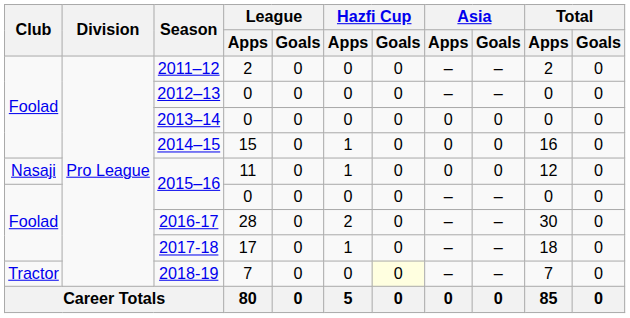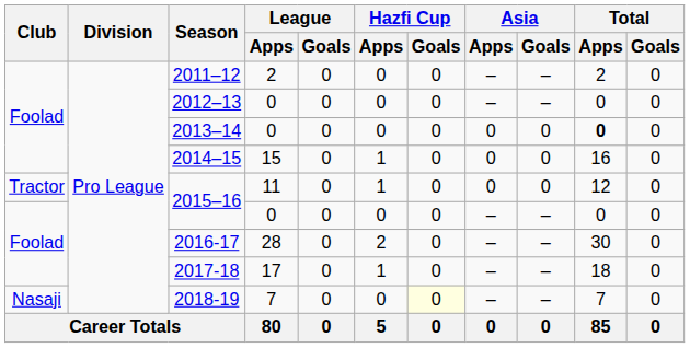 <table class="wikitable" style="text-align: center;">
 <tr>
 <th rowspan="2">Club</th>
 <th rowspan="2">Division</th>
 <th rowspan="2">Season</th>
 <th colspan="2">League</th>
 <th colspan="2"><a href='#'>Hazfi Cup</a></th>
 <th colspan="2"><a href='#'>Asia</a></th>
 <th colspan="2">Total</th>
 </tr>
 <tr>
 <th>Apps</th>
 <th>Goals</th>
 <th>Apps</th>
 <th>Goals</th>
 <th>Apps</th>
 <th>Goals</th>
 <th>Apps</th>
 <th>Goals</th>
 </tr>
 <tr>
 <td rowspan="4"><a href='#'>Foolad</a></td>
 <td rowspan="9"><a href='#'>Pro League</a></td>
 <td><a href='#'>2011–12</a></td>
 <td>2</td>
 <td>0</td>
 <td>0</td>
 <td>0</td>
 <td>–</td>
 <td>–</td>
 <td>2</td>
 <td>0</td>
 </tr>
 <tr>
 <td><a href='#'>2012–13</a></td>
 <td>0</td>
 <td>0</td>
 <td>0</td>
 <td>0</td>
 <td>–</td>
 <td>–</td>
 <td>0</td>
 <td>0</td>
 </tr>
 <tr>
 <td><a href='#'>2013–14</a></td>
 <td>0</td>
 <td>0</td>
 <td>0</td>
 <td>0</td>
 <td>0</td>
 <td>0</td>
-<td>0</td>
+<td><strong>0</strong></td>
 <td>0</td>
 </tr>
 <tr>
 <td><a href='#'>2014–15</a></td>
 <td>15</td>
 <td>0</td>
 <td>1</td>
 <td>0</td>
 <td>0</td>
 <td>0</td>
 <td>16</td>
 <td>0</td>
 </tr>
 <tr>
-<td><a href='#'>Nasaji</a></td>
+<td><a href='#'>Tractor</a></td>
 <td rowspan="2"><a href='#'>2015–16</a></td>
 <td>11</td>
 <td>0</td>
 <td>1</td>
 <td>0</td>
 <td>0</td>
 <td>0</td>
 <td>12</td>
 <td>0</td>
 </tr>
 <tr>
 <td rowspan="3"><a href='#'>Foolad</a></td>
 <td>0</td>
 <td>0</td>
 <td>0</td>
 <td>0</td>
 <td>–</td>
 <td>–</td>
 <td>0</td>
 <td>0</td>
 </tr>
 <tr>
 <td><a href='#'>2016-17</a></td>
 <td>28</td>
 <td>0</td>
 <td>2</td>
 <td>0</td>
 <td>–</td>
 <td>–</td>
 <td>30</td>
 <td>0</td>
 </tr>
 <tr>
 <td><a href='#'>2017-18</a></td>
 <td>17</td>
 <td>0</td>
 <td>1</td>
 <td>0</td>
 <td>–</td>
 <td>–</td>
 <td>18</td>
 <td>0</td>
 </tr>
 <tr>
-<td><a href='#'>Tractor</a></td>
+<td><a href='#'>Nasaji</a></td>
 <td><a href='#'>2018-19</a></td>
 <td>7</td>
 <td>0</td>
 <td>0</td>
 <td style="background: lightyellow;">0</td>
 <td>–</td>
 <td>–</td>
 <td>7</td>
 <td>0</td>
 </tr>
 <tr>
 <th colspan="3">Career Totals</th>
 <th>80</th>
 <th>0</th>
 <th>5</th>
 <th>0</th>
 <th>0</th>
 <th>0</th>
 <th>85</th>
 <th>0</th>
 </tr>
 </table>
